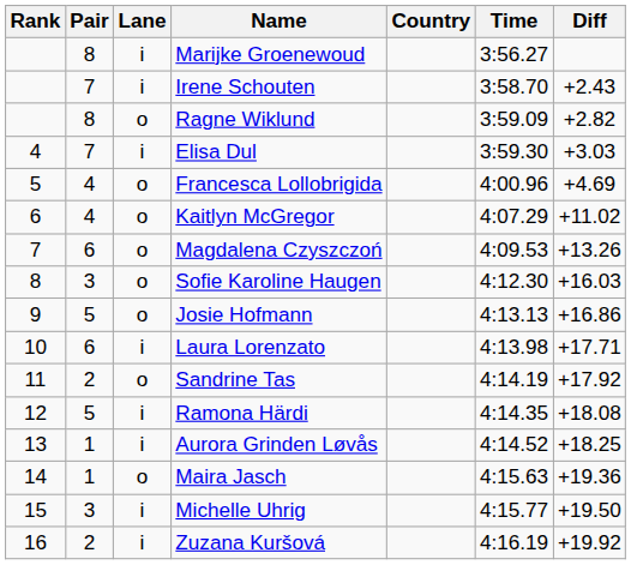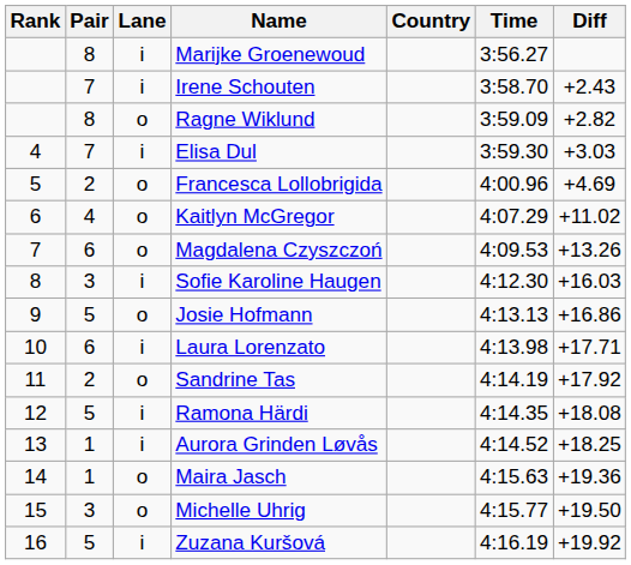 <table class="wikitable sortable" style="text-align:center">
 <tr>
 <th>Rank</th>
 <th>Pair</th>
 <th>Lane</th>
 <th>Name</th>
 <th>Country</th>
 <th>Time</th>
 <th>Diff</th>
 </tr>
 <tr>
 <td></td>
 <td>8</td>
 <td>i</td>
 <td align=left><a href='#'>Marijke Groenewoud</a></td>
 <td align=left></td>
 <td>3:56.27</td>
 <td></td>
 </tr>
 <tr>
 <td></td>
 <td>7</td>
 <td>i</td>
 <td align=left><a href='#'>Irene Schouten</a></td>
 <td align=left></td>
 <td>3:58.70</td>
 <td>+2.43</td>
 </tr>
 <tr>
 <td></td>
 <td>8</td>
 <td>o</td>
 <td align=left><a href='#'>Ragne Wiklund</a></td>
 <td align=left></td>
 <td>3:59.09</td>
 <td>+2.82</td>
 </tr>
 <tr>
 <td>4</td>
 <td>7</td>
 <td>i</td>
 <td align=left><a href='#'>Elisa Dul</a></td>
 <td align=left></td>
 <td>3:59.30</td>
 <td>+3.03</td>
 </tr>
 <tr>
 <td>5</td>
-<td>4</td>
+<td>2</td>
 <td>o</td>
 <td align=left><a href='#'>Francesca Lollobrigida</a></td>
 <td align=left></td>
 <td>4:00.96</td>
 <td>+4.69</td>
 </tr>
 <tr>
 <td>6</td>
 <td>4</td>
 <td>o</td>
 <td align=left><a href='#'>Kaitlyn McGregor</a></td>
 <td align=left></td>
 <td>4:07.29</td>
 <td>+11.02</td>
 </tr>
 <tr>
 <td>7</td>
 <td>6</td>
 <td>o</td>
 <td align=left><a href='#'>Magdalena Czyszczoń</a></td>
 <td align=left></td>
 <td>4:09.53</td>
 <td>+13.26</td>
 </tr>
 <tr>
 <td>8</td>
 <td>3</td>
-<td>o</td>
+<td>i</td>
 <td align=left><a href='#'>Sofie Karoline Haugen</a></td>
 <td align=left></td>
 <td>4:12.30</td>
 <td>+16.03</td>
 </tr>
 <tr>
 <td>9</td>
 <td>5</td>
 <td>o</td>
 <td align=left><a href='#'>Josie Hofmann</a></td>
 <td align=left></td>
 <td>4:13.13</td>
 <td>+16.86</td>
 </tr>
 <tr>
 <td>10</td>
 <td>6</td>
 <td>i</td>
 <td align=left><a href='#'>Laura Lorenzato</a></td>
 <td align=left></td>
 <td>4:13.98</td>
 <td>+17.71</td>
 </tr>
 <tr>
 <td>11</td>
 <td>2</td>
 <td>o</td>
 <td align=left><a href='#'>Sandrine Tas</a></td>
 <td align=left></td>
 <td>4:14.19</td>
 <td>+17.92</td>
 </tr>
 <tr>
 <td>12</td>
 <td>5</td>
 <td>i</td>
 <td align=left><a href='#'>Ramona Härdi</a></td>
 <td align=left></td>
 <td>4:14.35</td>
 <td>+18.08</td>
 </tr>
 <tr>
 <td>13</td>
 <td>1</td>
 <td>i</td>
 <td align=left><a href='#'>Aurora Grinden Løvås</a></td>
 <td align=left></td>
 <td>4:14.52</td>
 <td>+18.25</td>
 </tr>
 <tr>
 <td>14</td>
 <td>1</td>
 <td>o</td>
 <td align=left><a href='#'>Maira Jasch</a></td>
 <td align=left></td>
 <td>4:15.63</td>
 <td>+19.36</td>
 </tr>
 <tr>
 <td>15</td>
 <td>3</td>
-<td>i</td>
+<td>o</td>
 <td align=left><a href='#'>Michelle Uhrig</a></td>
 <td align=left></td>
 <td>4:15.77</td>
 <td>+19.50</td>
 </tr>
 <tr>
 <td>16</td>
-<td>2</td>
+<td>5</td>
 <td>i</td>
 <td align=left><a href='#'>Zuzana Kuršová</a></td>
 <td align=left></td>
 <td>4:16.19</td>
 <td>+19.92</td>
 </tr>
 </table>
